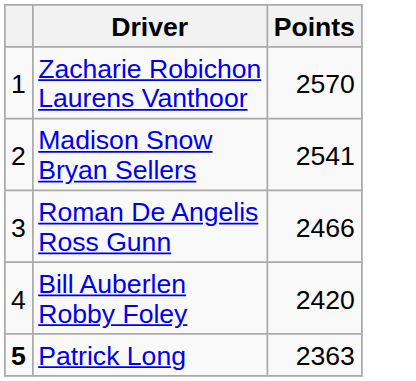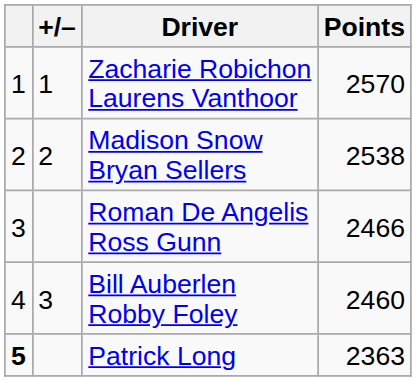 <table class="wikitable" style="font-size: 95%;">
 <tr>
 <th scope="col"></th>
+<th scope="col">+/–</th>
 <th scope="col">Driver</th>
 <th scope="col">Points</th>
 </tr>
 <tr>
 <td align=center>1</td>
+<td align="left"> 1</td>
 <td> <a href='#'>Zacharie Robichon</a><br> <a href='#'>Laurens Vanthoor</a></td>
 <td align=right>2570</td>
 </tr>
 <tr>
 <td align=center>2</td>
+<td align="left"> 2</td>
 <td> <a href='#'>Madison Snow</a><br> <a href='#'>Bryan Sellers</a></td>
-<td align=right>2541</td>
+<td align=right>2538</td>
 </tr>
 <tr>
 <td align=center>3</td>
+<td align="left"></td>
 <td> <a href='#'>Roman De Angelis</a><br> <a href='#'>Ross Gunn</a></td>
 <td align=right>2466</td>
 </tr>
 <tr>
 <td align=center>4</td>
+<td align="left"> 3</td>
 <td> <a href='#'>Bill Auberlen</a><br> <a href='#'>Robby Foley</a></td>
-<td align=right>2420</td>
+<td align=right>2460</td>
 </tr>
 <tr>
 <td align=center><strong>5</strong></td>
+<td align="left"></td>
 <td> <a href='#'>Patrick Long</a></td>
 <td align=right>2363</td>
 </tr>
 </table>
